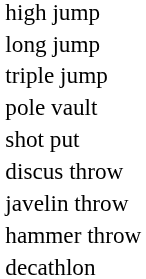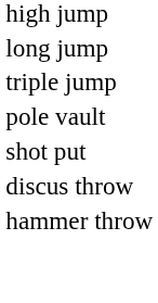 <table>
 <tr>
 <td>high jump<br></td>
 <td></td>
 <td></td>
 <td></td>
 </tr>
 <tr>
 <td>long jump<br></td>
 <td></td>
 <td></td>
 <td></td>
 </tr>
 <tr>
 <td>triple jump<br></td>
 <td></td>
 <td></td>
 <td></td>
 </tr>
 <tr>
 <td>pole vault<br></td>
 <td></td>
 <td></td>
 <td></td>
 </tr>
 <tr>
 <td>shot put<br></td>
 <td></td>
 <td></td>
 <td></td>
 </tr>
 <tr>
 <td>discus throw<br></td>
 <td></td>
 <td></td>
 <td></td>
 </tr>
 <tr>
-<td>javelin throw<br></td>
-<td></td>
-<td></td>
-<td></td>
-</tr>
-<tr>
 <td>hammer throw<br></td>
 <td></td>
 <td></td>
 <td></td>
 </tr>
-<tr>
-<td>decathlon<br></td>
-<td></td>
-<td></td>
-<td></td>
-</tr>
 </table>
